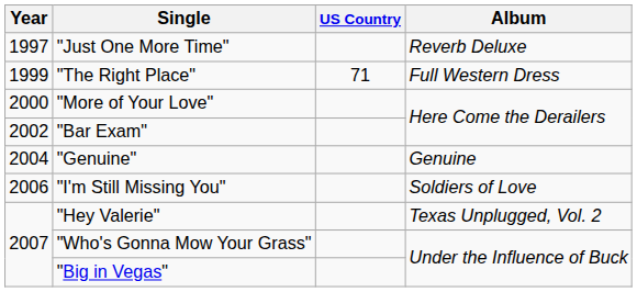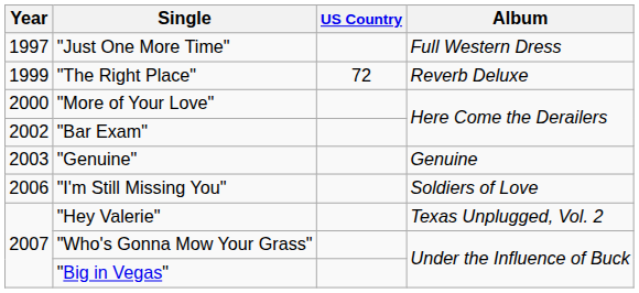 <table class="wikitable">
 <tr>
 <th>Year</th>
 <th>Single</th>
 <th><small><a href='#'>US Country</a></small></th>
 <th>Album</th>
 </tr>
 <tr>
 <td>1997</td>
 <td>"Just One More Time"</td>
 <td></td>
-<td><em>Reverb Deluxe</em></td>
+<td><em>Full Western Dress</em></td>
 </tr>
 <tr>
 <td>1999</td>
 <td>"The Right Place"</td>
-<td style="text-align:center;">71</td>
-<td><em>Full Western Dress</em></td>
+<td style="text-align:center;">72</td>
+<td><em>Reverb Deluxe</em></td>
 </tr>
 <tr>
 <td>2000</td>
 <td>"More of Your Love"</td>
 <td></td>
 <td rowspan="2"><em>Here Come the Derailers</em></td>
 </tr>
 <tr>
 <td>2002</td>
 <td>"Bar Exam"</td>
 <td></td>
 </tr>
 <tr>
-<td>2004</td>
+<td>2003</td>
 <td>"Genuine"</td>
 <td></td>
 <td><em>Genuine</em></td>
 </tr>
 <tr>
 <td>2006</td>
 <td>"I'm Still Missing You"</td>
 <td></td>
 <td><em>Soldiers of Love</em></td>
 </tr>
 <tr>
 <td rowspan="3">2007</td>
 <td>"Hey Valerie"</td>
 <td></td>
 <td><em>Texas Unplugged, Vol. 2</em></td>
 </tr>
 <tr>
 <td>"Who's Gonna Mow Your Grass"</td>
 <td></td>
 <td rowspan="2"><em>Under the Influence of Buck</em></td>
 </tr>
 <tr>
 <td>"<a href='#'>Big in Vegas</a>"</td>
 <td></td>
 </tr>
 </table>
